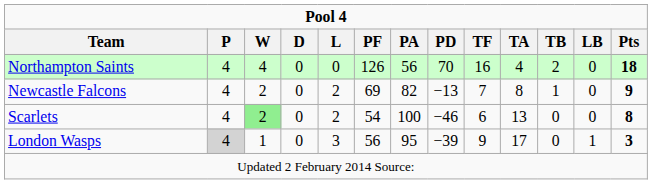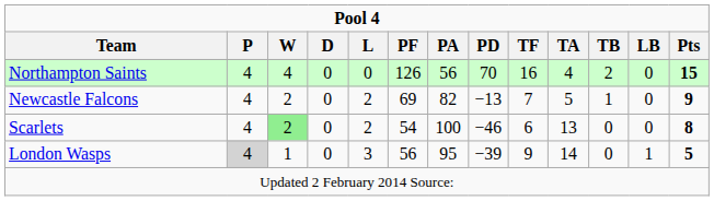 <table class="wikitable" style="text-align:center">
 <tr>
 <td colspan="13" cellpadding="0" cellspacing="0"><strong>Pool 4</strong></td>
 </tr>
 <tr>
 <th style="width:200px">Team</th>
 <th width="30">P</th>
 <th width="30">W</th>
 <th width="30">D</th>
 <th width="30">L</th>
 <th width="30">PF</th>
 <th width="30">PA</th>
 <th width="30">PD</th>
 <th width="30">TF</th>
 <th width="30">TA</th>
 <th width="30">TB</th>
 <th width="30">LB</th>
 <th width="30">Pts</th>
 </tr>
 <tr style="background:#cfc">
 <td align="left"> <a href='#'>Northampton Saints</a></td>
 <td>4</td>
 <td>4</td>
 <td>0</td>
 <td>0</td>
 <td>126</td>
 <td>56</td>
 <td>70</td>
 <td>16</td>
 <td>4</td>
 <td>2</td>
 <td>0</td>
-<td><strong>18</strong></td>
+<td><strong>15</strong></td>
 </tr>
 <tr>
 <td align="left"> <a href='#'>Newcastle Falcons</a></td>
 <td>4</td>
 <td>2</td>
 <td>0</td>
 <td>2</td>
 <td>69</td>
 <td>82</td>
 <td>−13</td>
 <td>7</td>
-<td>8</td>
+<td>5</td>
 <td>1</td>
 <td>0</td>
 <td><strong>9</strong></td>
 </tr>
 <tr>
 <td align="left"> <a href='#'>Scarlets</a></td>
 <td>4</td>
 <td style="background: lightgreen;">2</td>
 <td>0</td>
 <td>2</td>
 <td>54</td>
 <td>100</td>
 <td>−46</td>
 <td>6</td>
 <td>13</td>
 <td>0</td>
 <td>0</td>
 <td><strong>8</strong></td>
 </tr>
 <tr>
 <td align="left"> <a href='#'>London Wasps</a></td>
 <td style="background: lightgrey;">4</td>
 <td>1</td>
 <td>0</td>
 <td>3</td>
 <td>56</td>
 <td>95</td>
 <td>−39</td>
 <td>9</td>
-<td>17</td>
+<td>14</td>
 <td>0</td>
 <td>1</td>
-<td><strong>3</strong></td>
+<td><strong>5</strong></td>
 </tr>
 <tr>
 <td colspan="13" style="border:0px"><small>Updated 2 February 2014 Source: </small></td>
 </tr>
 </table>
